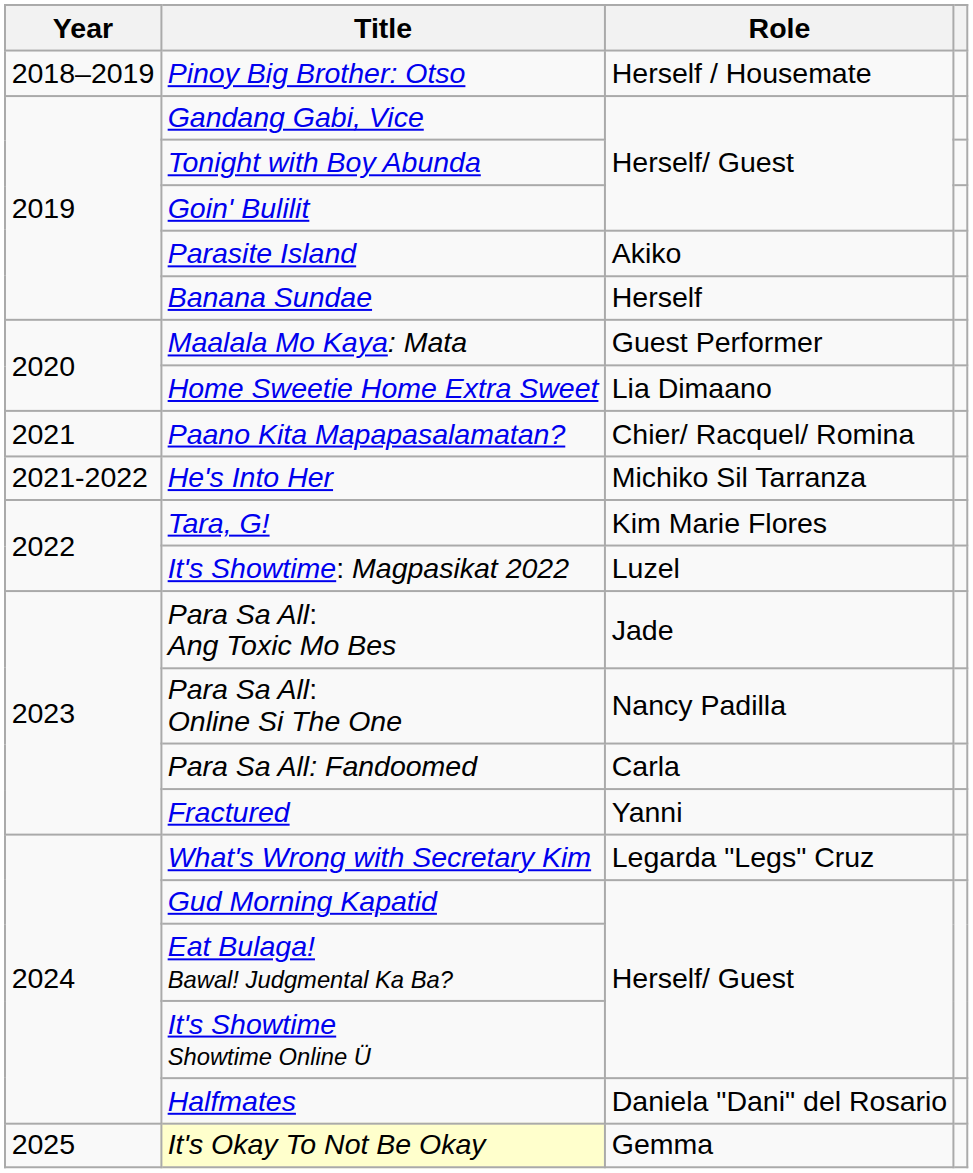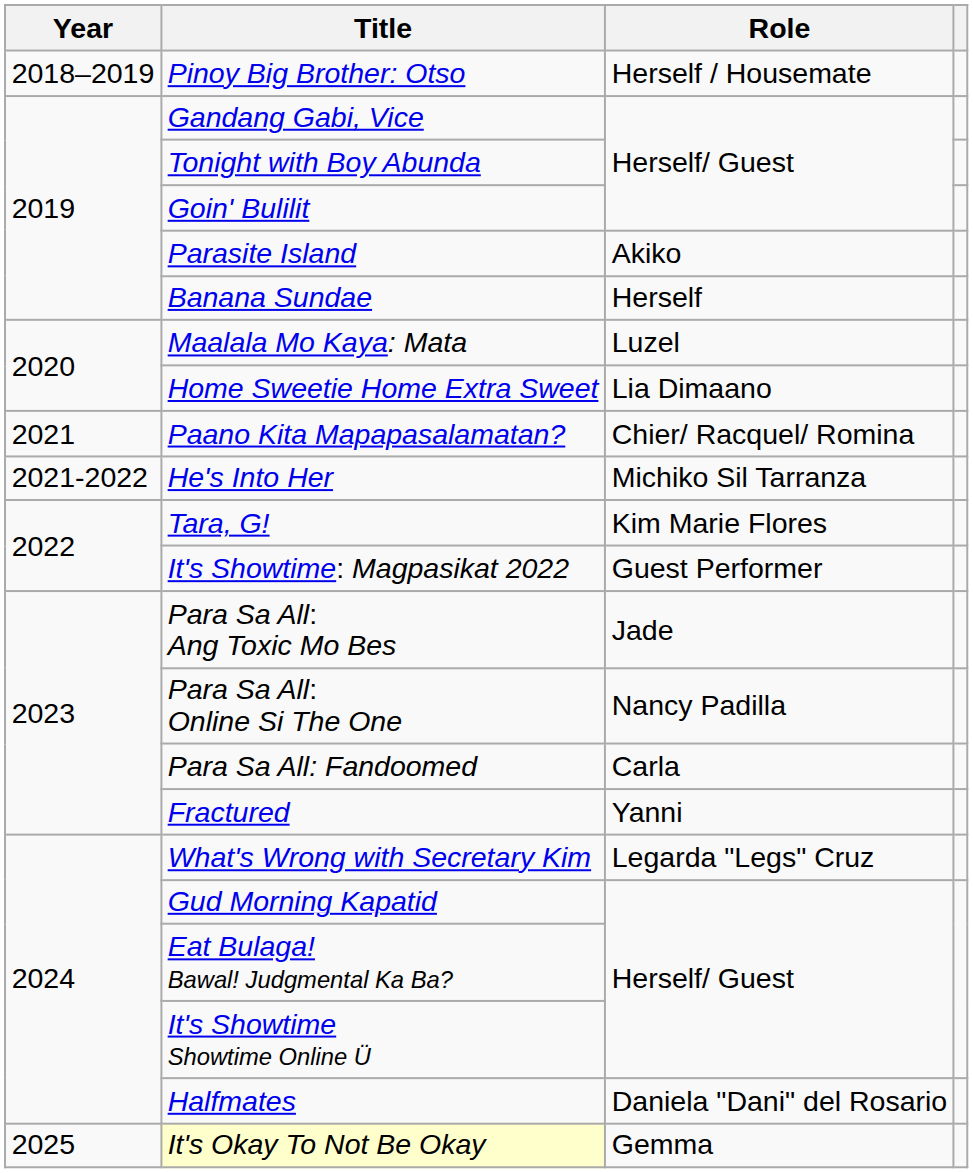 <table class="wikitable" style="font-size:90%">
 <tr>
 <th>Year</th>
 <th>Title</th>
 <th>Role</th>
 <th></th>
 </tr>
 <tr>
 <td>2018–2019</td>
 <td><em><a href='#'>Pinoy Big Brother: Otso</a></em></td>
 <td>Herself / Housemate</td>
 <td align="center"></td>
 </tr>
 <tr>
 <td rowspan="5">2019</td>
 <td><em><a href='#'>Gandang Gabi, Vice</a></em></td>
 <td rowspan="3">Herself/ Guest</td>
 <td></td>
 </tr>
 <tr>
 <td><em><a href='#'>Tonight with Boy Abunda</a></em></td>
 <td align="center"></td>
 </tr>
 <tr>
 <td><em><a href='#'>Goin' Bulilit</a></em></td>
 <td align="center"></td>
 </tr>
 <tr>
 <td><em><a href='#'>Parasite Island</a></em></td>
 <td>Akiko</td>
 <td align="center"></td>
 </tr>
 <tr>
 <td><em><a href='#'>Banana Sundae</a></em></td>
 <td>Herself</td>
 <td align="center"></td>
 </tr>
 <tr>
 <td rowspan="2">2020</td>
 <td><em><a href='#'>Maalala Mo Kaya</a>: Mata</em></td>
-<td>Guest Performer</td>
+<td>Luzel</td>
 <td align="center"></td>
 </tr>
 <tr>
 <td><em><a href='#'>Home Sweetie Home Extra Sweet</a></em></td>
 <td>Lia Dimaano</td>
 <td align="center"></td>
 </tr>
 <tr>
 <td>2021</td>
 <td><em><a href='#'>Paano Kita Mapapasalamatan?</a></em></td>
 <td>Chier/ Racquel/ Romina</td>
 <td align="center"></td>
 </tr>
 <tr>
 <td>2021-2022</td>
 <td><em><a href='#'>He's Into Her</a></em></td>
 <td>Michiko Sil Tarranza</td>
 <td align="center"></td>
 </tr>
 <tr>
 <td rowspan="2">2022</td>
 <td><em><a href='#'>Tara, G!</a></em></td>
 <td>Kim Marie Flores</td>
 <td align="center"></td>
 </tr>
 <tr>
 <td><em><a href='#'>It's Showtime</a></em>: <em>Magpasikat 2022</em></td>
-<td>Luzel</td>
+<td>Guest Performer</td>
 <td align="center"></td>
 </tr>
 <tr>
 <td rowspan="4">2023</td>
 <td><em>Para Sa All</em>:<br><em>Ang Toxic Mo Bes</em></td>
 <td>Jade</td>
 <td align="center"></td>
 </tr>
 <tr>
 <td><em>Para Sa All</em>:<br><em>Online Si The One</em></td>
 <td>Nancy Padilla</td>
 <td align="center"></td>
 </tr>
 <tr>
 <td><em>Para Sa All: Fandoomed</em></td>
 <td>Carla</td>
 <td align="center"></td>
 </tr>
 <tr>
 <td><em><a href='#'>Fractured</a></em></td>
 <td>Yanni</td>
 <td align="center"></td>
 </tr>
 <tr>
 <td rowspan=5>2024</td>
 <td><em><a href='#'>What's Wrong with Secretary Kim</a></em></td>
 <td>Legarda "Legs" Cruz</td>
 <td align="center"></td>
 </tr>
 <tr>
 <td><em><a href='#'>Gud Morning Kapatid</a></em></td>
 <td rowspan=3>Herself/ Guest</td>
 <td rowspan=3 align="center"></td>
 </tr>
 <tr>
 <td><em><a href='#'>Eat Bulaga!</a><br><small>Bawal! Judgmental Ka Ba?</small></em></td>
 </tr>
 <tr>
 <td><em><a href='#'>It's Showtime</a><br><small>Showtime Online Ü</small></em></td>
 </tr>
 <tr>
 <td><em><a href='#'>Halfmates</a></em></td>
 <td>Daniela "Dani" del Rosario</td>
 <td align="center"></td>
 </tr>
 <tr>
 <td>2025</td>
 <td style="background:#ffc;"><em>It's Okay To Not Be Okay</em></td>
 <td>Gemma</td>
 <td align="center"></td>
 </tr>
 </table>
